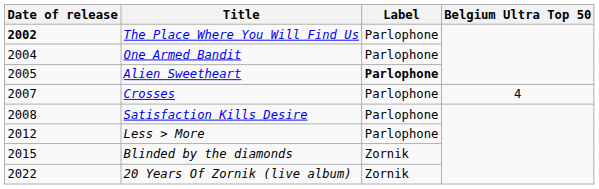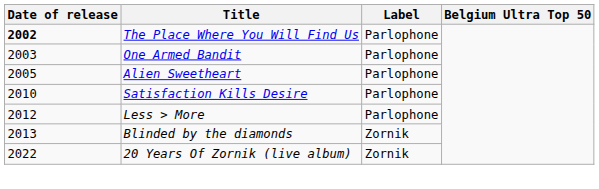 <table class="wikitable">
 <tr>
 <th>Date of release</th>
 <th>Title</th>
 <th>Label</th>
 <th>Belgium Ultra Top 50</th>
 </tr>
 <tr>
 <td><strong>2002</strong></td>
 <td><em><a href='#'>The Place Where You Will Find Us</a></em></td>
 <td>Parlophone</td>
 </tr>
 <tr>
-<td>2004</td>
+<td>2003</td>
 <td><em><a href='#'>One Armed Bandit</a></em></td>
 <td>Parlophone</td>
 </tr>
 <tr>
 <td>2005</td>
 <td><em><a href='#'>Alien Sweetheart</a></em></td>
-<td><strong>Parlophone</strong></td>
+<td>Parlophone</td>
 </tr>
 <tr>
-<td>2007</td>
-<td><em><a href='#'>Crosses</a></em></td>
-<td>Parlophone</td>
-<td align="center">4</td>
-</tr>
-<tr>
-<td>2008</td>
+<td>2010</td>
 <td><em><a href='#'>Satisfaction Kills Desire</a></em></td>
 <td>Parlophone</td>
 </tr>
 <tr>
 <td>2012</td>
 <td><em>Less > More</em></td>
 <td>Parlophone</td>
 </tr>
 <tr>
-<td>2015</td>
+<td>2013</td>
 <td><em>Blinded by the diamonds</em></td>
 <td>Zornik</td>
 </tr>
 <tr>
 <td>2022</td>
 <td><em>20 Years Of Zornik (live album)</em></td>
 <td>Zornik</td>
 </tr>
 </table>
